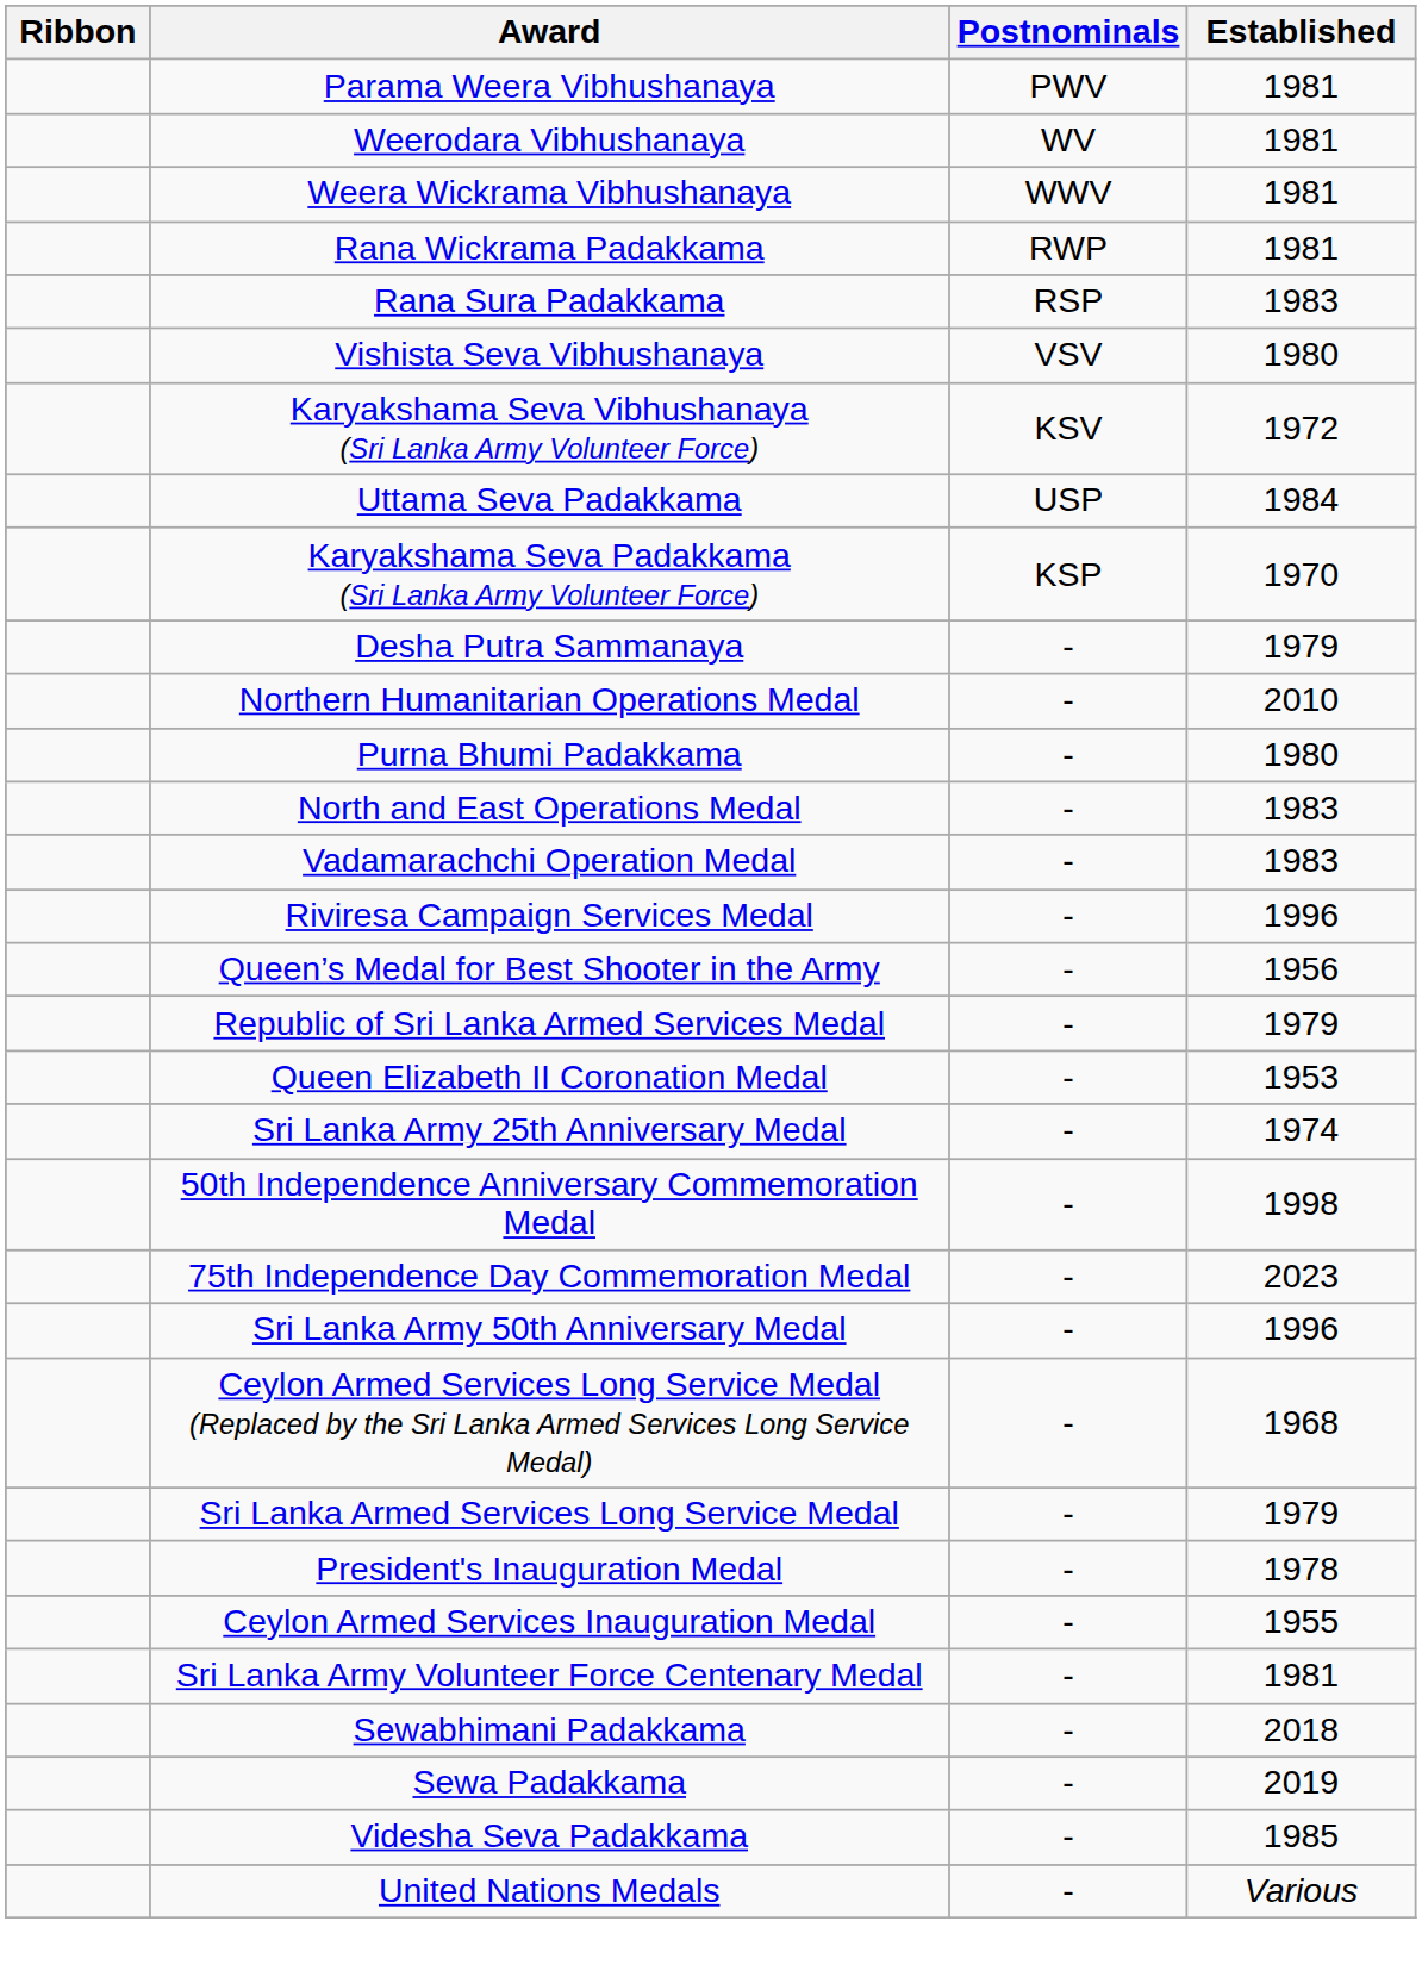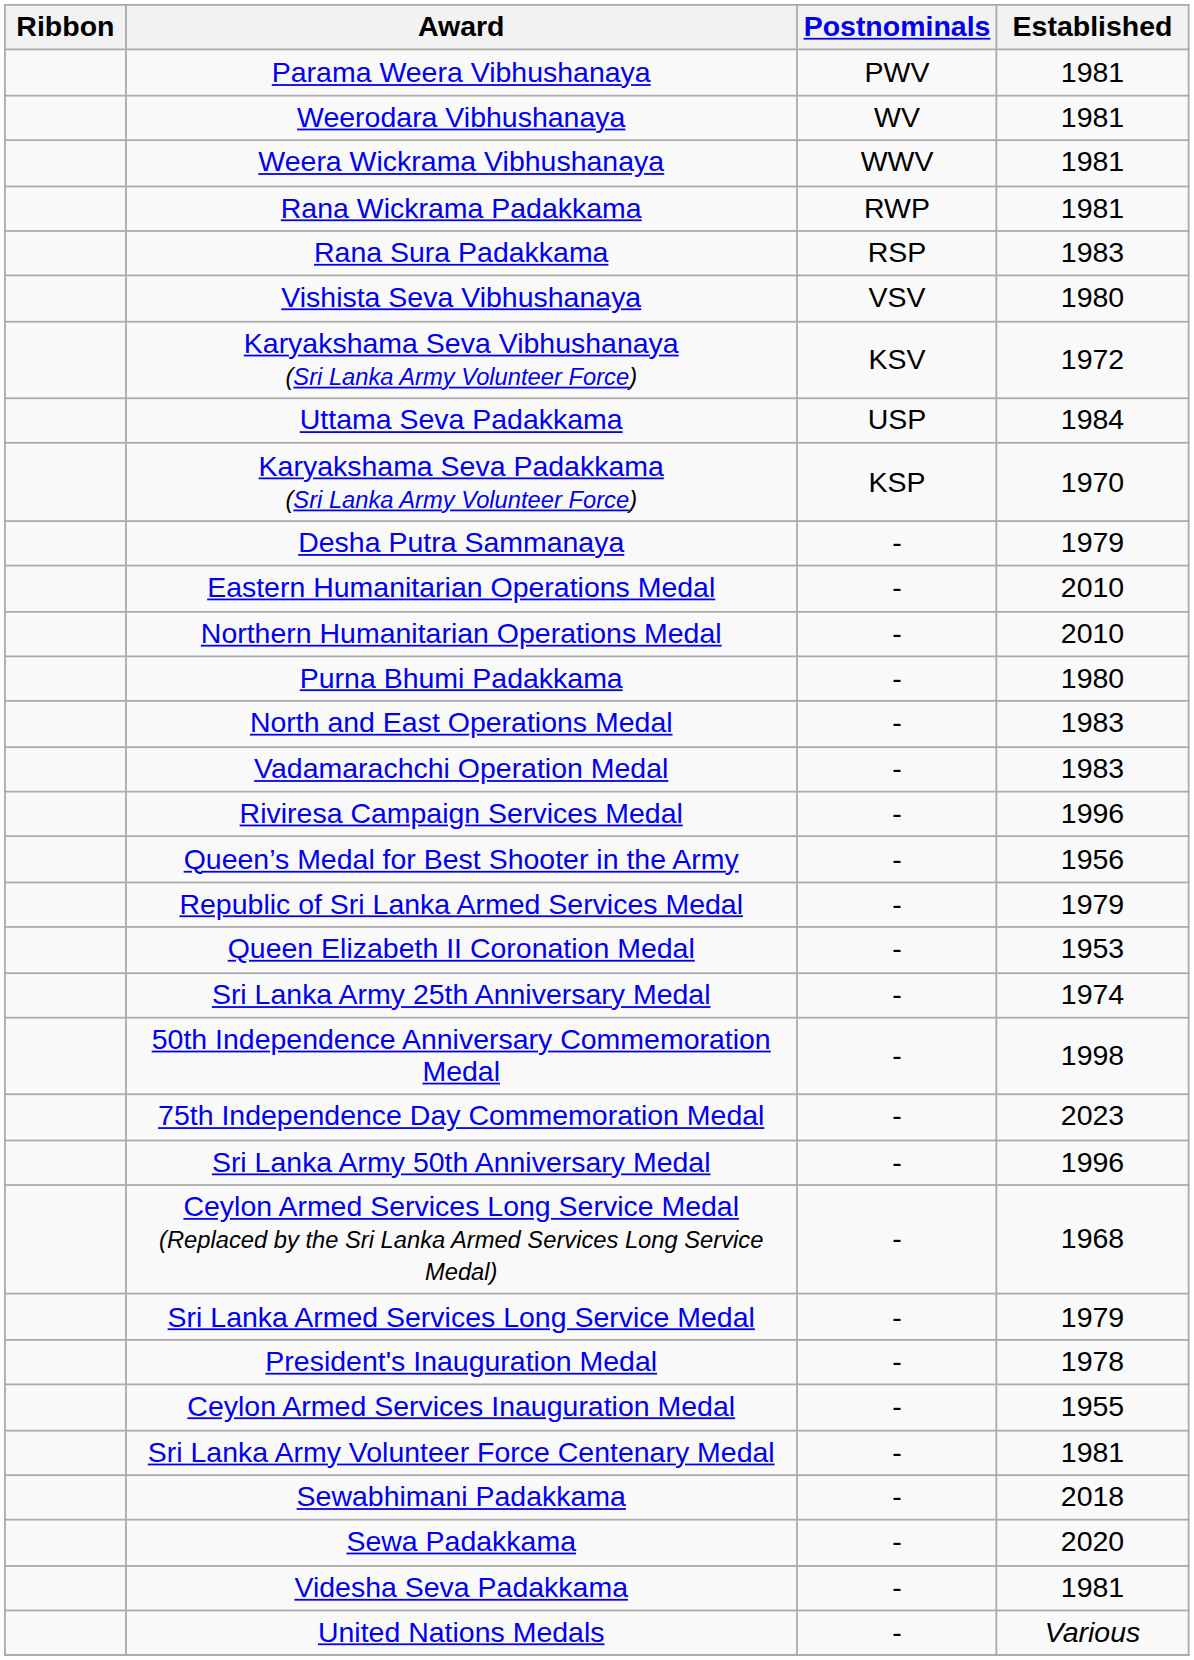 <table class="wikitable" style="text-align: center; margin:1em auto;">
 <tr>
 <th width= "60">Ribbon</th>
 <th width= "370">Award</th>
 <th width= "55"><a href='#'>Postnominals</a></th>
 <th width= "100">Established</th>
 </tr>
 <tr>
 <td></td>
 <td><a href='#'>Parama Weera Vibhushanaya</a></td>
 <td>PWV</td>
 <td>1981</td>
 </tr>
 <tr>
 <td></td>
 <td><a href='#'>Weerodara Vibhushanaya</a></td>
 <td>WV</td>
 <td>1981</td>
 </tr>
 <tr>
 <td></td>
 <td><a href='#'>Weera Wickrama Vibhushanaya</a></td>
 <td>WWV</td>
 <td>1981</td>
 </tr>
 <tr>
 <td></td>
 <td><a href='#'>Rana Wickrama Padakkama</a></td>
 <td>RWP</td>
 <td>1981</td>
 </tr>
 <tr>
 <td></td>
 <td><a href='#'>Rana Sura Padakkama</a></td>
 <td>RSP</td>
 <td>1983</td>
 </tr>
 <tr>
 <td></td>
 <td><a href='#'>Vishista Seva Vibhushanaya</a></td>
 <td>VSV</td>
 <td>1980</td>
 </tr>
 <tr>
 <td><br></td>
 <td><a href='#'>Karyakshama Seva Vibhushanaya</a><br><small><em>(<a href='#'>Sri Lanka Army Volunteer Force</a>)</em></small><br></td>
 <td>KSV<br></td>
 <td>1972<br></td>
 </tr>
 <tr>
 <td></td>
 <td><a href='#'>Uttama Seva Padakkama</a></td>
 <td>USP</td>
 <td>1984</td>
 </tr>
 <tr>
 <td><br></td>
 <td><a href='#'>Karyakshama Seva Padakkama</a><br><small><em>(<a href='#'>Sri Lanka Army Volunteer Force</a>)</em></small><br></td>
 <td>KSP<br></td>
 <td>1970<br></td>
 </tr>
 <tr>
 <td></td>
 <td><a href='#'>Desha Putra Sammanaya</a></td>
 <td>-</td>
 <td>1979</td>
+</tr>
+<tr>
+<td></td>
+<td><a href='#'>Eastern Humanitarian Operations Medal</a></td>
+<td>-</td>
+<td>2010</td>
 </tr>
 <tr>
 <td></td>
 <td><a href='#'>Northern Humanitarian Operations Medal</a></td>
 <td>-</td>
 <td>2010</td>
 </tr>
 <tr>
 <td></td>
 <td><a href='#'>Purna Bhumi Padakkama</a></td>
 <td>-</td>
 <td>1980</td>
 </tr>
 <tr>
 <td></td>
 <td><a href='#'>North and East Operations Medal</a></td>
 <td>-</td>
 <td>1983</td>
 </tr>
 <tr>
 <td></td>
 <td><a href='#'>Vadamarachchi Operation Medal</a></td>
 <td>-</td>
 <td>1983</td>
 </tr>
 <tr>
 <td></td>
 <td><a href='#'>Riviresa Campaign Services Medal</a></td>
 <td>-</td>
 <td>1996</td>
 </tr>
 <tr>
 <td></td>
 <td><a href='#'>Queen’s Medal for Best Shooter in the Army</a></td>
 <td>-</td>
 <td>1956</td>
 </tr>
 <tr>
 <td></td>
 <td><a href='#'>Republic of Sri Lanka Armed Services Medal</a></td>
 <td>-</td>
 <td>1979</td>
 </tr>
 <tr>
 <td></td>
 <td><a href='#'>Queen Elizabeth II Coronation Medal</a></td>
 <td>-</td>
 <td>1953</td>
 </tr>
 <tr>
 <td><br></td>
 <td><a href='#'>Sri Lanka Army 25th Anniversary Medal</a><br></td>
 <td>-</td>
 <td>1974<br></td>
 </tr>
 <tr>
 <td></td>
 <td><a href='#'>50th Independence Anniversary Commemoration Medal</a></td>
 <td>-</td>
 <td>1998</td>
 </tr>
 <tr>
 <td></td>
 <td><a href='#'>75th Independence Day Commemoration Medal</a></td>
 <td>-</td>
 <td>2023</td>
 </tr>
 <tr>
 <td><br></td>
 <td><a href='#'>Sri Lanka Army 50th Anniversary Medal</a><br></td>
 <td>-</td>
 <td>1996<br></td>
 </tr>
 <tr>
 <td></td>
 <td><a href='#'>Ceylon Armed Services Long Service Medal</a><br><small><em>(Replaced by the Sri Lanka Armed Services Long Service Medal)</em></small></td>
 <td>-</td>
 <td>1968</td>
 </tr>
 <tr>
 <td></td>
 <td><a href='#'>Sri Lanka Armed Services Long Service Medal</a></td>
 <td>-</td>
 <td>1979</td>
 </tr>
 <tr>
 <td></td>
 <td><a href='#'>President's Inauguration Medal</a></td>
 <td>-</td>
 <td>1978</td>
 </tr>
 <tr>
 <td></td>
 <td><a href='#'>Ceylon Armed Services Inauguration Medal</a></td>
 <td>-</td>
 <td>1955</td>
 </tr>
 <tr>
 <td></td>
 <td><a href='#'>Sri Lanka Army Volunteer Force Centenary Medal</a></td>
 <td>-</td>
 <td>1981</td>
 </tr>
 <tr>
 <td></td>
 <td><a href='#'>Sewabhimani Padakkama</a></td>
 <td>-</td>
 <td>2018</td>
 </tr>
 <tr>
 <td></td>
 <td><a href='#'>Sewa Padakkama</a></td>
 <td>-</td>
-<td>2019</td>
+<td>2020</td>
 </tr>
 <tr>
 <td></td>
 <td><a href='#'>Videsha Seva Padakkama</a></td>
 <td>-</td>
-<td>1985</td>
+<td>1981</td>
 </tr>
 <tr>
 <td></td>
 <td><a href='#'>United Nations Medals</a></td>
 <td>-</td>
 <td><em>Various</em></td>
 </tr>
 <tr>
 </tr>
 </table>
